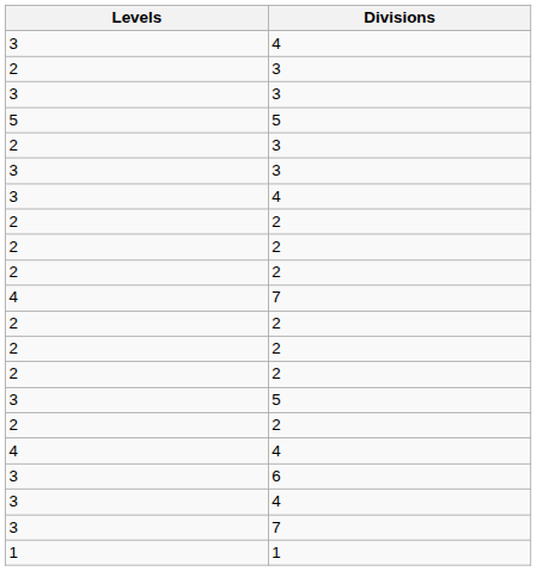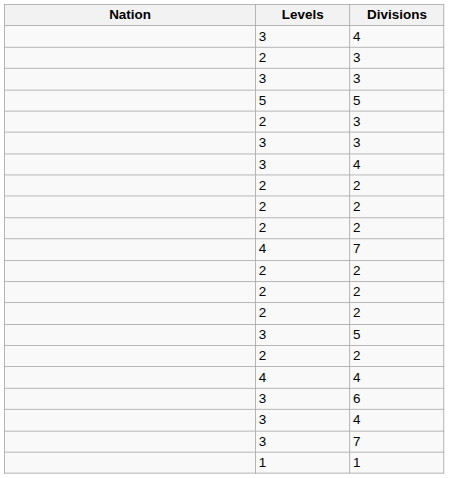 <table class="wikitable">
 <tr>
+<th width=40%>Nation</th>
 <th width=15%>Levels</th>
 <th width=15%>Divisions</th>
 </tr>
 <tr>
+<td></td>
 <td>3</td>
 <td>4</td>
 </tr>
 <tr>
+<td></td>
 <td>2</td>
 <td>3</td>
 </tr>
 <tr>
+<td></td>
 <td>3</td>
 <td>3</td>
 </tr>
 <tr>
+<td></td>
 <td>5</td>
 <td>5</td>
 </tr>
 <tr>
+<td></td>
 <td>2</td>
 <td>3</td>
 </tr>
 <tr>
+<td></td>
 <td>3</td>
 <td>3</td>
 </tr>
 <tr>
+<td></td>
 <td>3</td>
 <td>4</td>
 </tr>
 <tr>
+<td></td>
 <td>2</td>
 <td>2</td>
 </tr>
 <tr>
+<td></td>
 <td>2</td>
 <td>2</td>
 </tr>
 <tr>
+<td></td>
 <td>2</td>
 <td>2</td>
 </tr>
 <tr>
+<td></td>
 <td>4</td>
 <td>7</td>
 </tr>
 <tr>
+<td></td>
 <td>2</td>
 <td>2</td>
 </tr>
 <tr>
+<td></td>
 <td>2</td>
 <td>2</td>
 </tr>
 <tr>
+<td></td>
 <td>2</td>
 <td>2</td>
 </tr>
 <tr>
+<td></td>
 <td>3</td>
 <td>5</td>
 </tr>
 <tr>
+<td></td>
 <td>2</td>
 <td>2</td>
 </tr>
 <tr>
+<td></td>
 <td>4</td>
 <td>4</td>
 </tr>
 <tr>
+<td></td>
 <td>3</td>
 <td>6</td>
 </tr>
 <tr>
+<td></td>
 <td>3</td>
 <td>4</td>
 </tr>
 <tr>
+<td></td>
 <td>3</td>
 <td>7</td>
 </tr>
 <tr>
+<td></td>
 <td>1</td>
 <td>1</td>
 </tr>
 </table>
